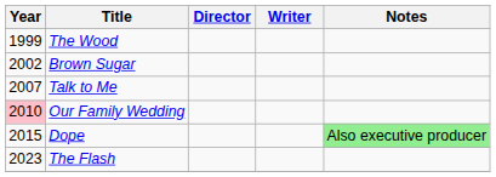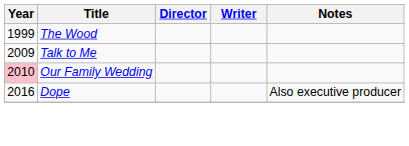 <table class="wikitable">
 <tr>
 <th>Year</th>
 <th>Title</th>
 <th width=65><a href='#'>Director</a></th>
 <th width=65><a href='#'>Writer</a></th>
 <th>Notes</th>
 </tr>
 <tr>
 <td>1999</td>
 <td><em><a href='#'>The Wood</a></em></td>
 <td></td>
 <td></td>
 <td></td>
 </tr>
 <tr>
-<td>2002</td>
-<td><em><a href='#'>Brown Sugar</a></em></td>
-<td></td>
-<td></td>
-<td></td>
-</tr>
-<tr>
-<td>2007</td>
+<td>2009</td>
 <td><em><a href='#'>Talk to Me</a></em></td>
 <td></td>
 <td></td>
 <td></td>
 </tr>
 <tr>
 <td style="background: pink;">2010</td>
 <td><em><a href='#'>Our Family Wedding</a></em></td>
 <td></td>
 <td></td>
 <td></td>
 </tr>
 <tr>
-<td>2015</td>
+<td>2016</td>
 <td><em><a href='#'>Dope</a></em></td>
 <td></td>
 <td></td>
-<td style="background: lightgreen;">Also executive producer</td>
-</tr>
-<tr>
-<td>2023</td>
-<td><em><a href='#'>The Flash</a></em></td>
-<td></td>
-<td></td>
-<td></td>
+<td>Also executive producer</td>
 </tr>
 <tr>
 </tr>
 </table>
